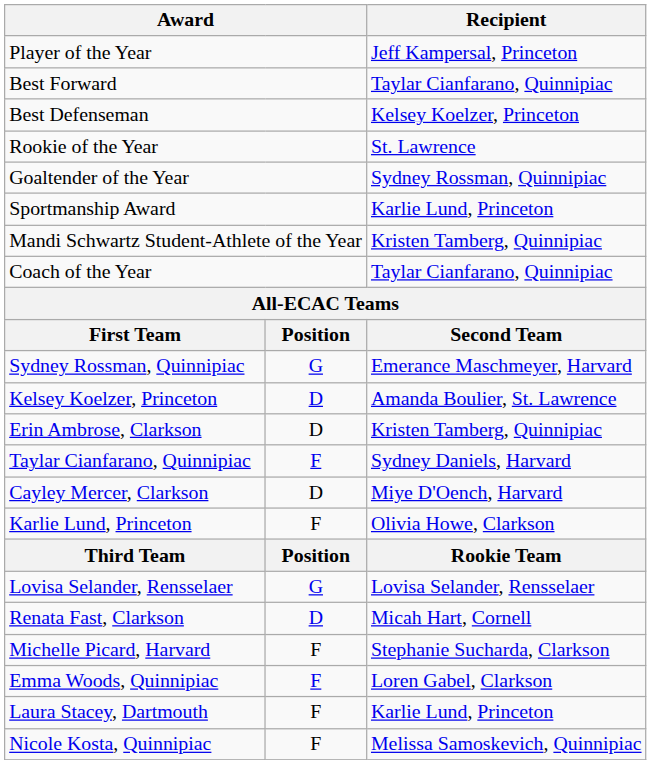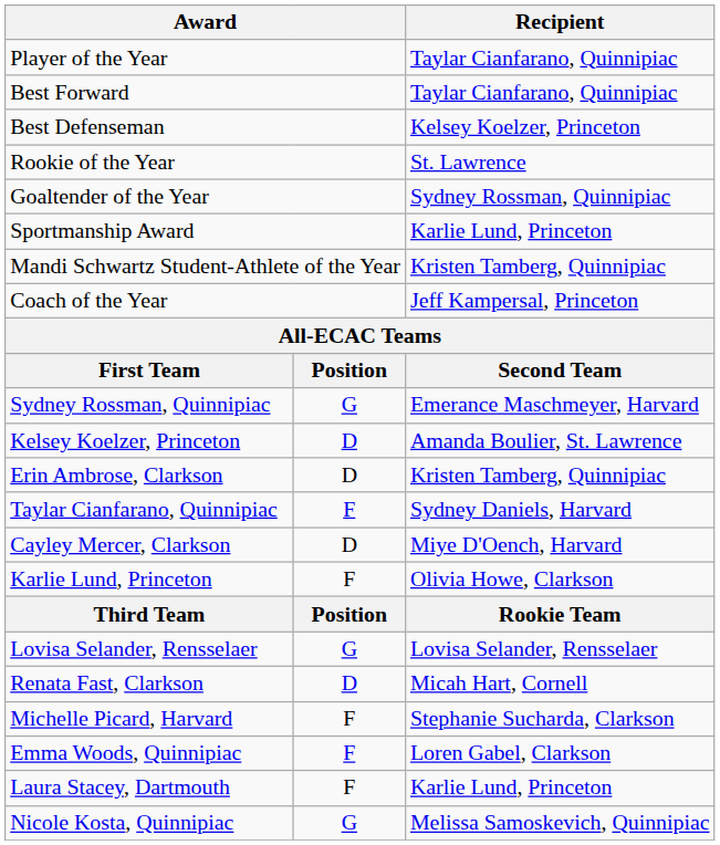 <table class="wikitable">
 <tr>
 <th colspan=2>Award</th>
 <th>Recipient</th>
 </tr>
 <tr>
 <td colspan=2>Player of the Year</td>
-<td><a href='#'>Jeff Kampersal</a>, <a href='#'>Princeton</a></td>
+<td><a href='#'>Taylar Cianfarano</a>, <a href='#'>Quinnipiac</a></td>
 </tr>
 <tr>
 <td colspan=2>Best Forward</td>
 <td><a href='#'>Taylar Cianfarano</a>, <a href='#'>Quinnipiac</a></td>
 </tr>
 <tr>
 <td colspan=2>Best Defenseman</td>
 <td><a href='#'>Kelsey Koelzer</a>, <a href='#'>Princeton</a></td>
 </tr>
 <tr>
 <td colspan=2>Rookie of the Year</td>
 <td><a href='#'>St. Lawrence</a></td>
 </tr>
 <tr>
 <td colspan=2>Goaltender of the Year</td>
 <td><a href='#'>Sydney Rossman</a>, <a href='#'>Quinnipiac</a></td>
 </tr>
 <tr>
 <td colspan=2>Sportmanship Award</td>
 <td><a href='#'>Karlie Lund</a>, <a href='#'>Princeton</a></td>
 </tr>
 <tr>
 <td colspan=2>Mandi Schwartz Student-Athlete of the Year</td>
 <td><a href='#'>Kristen Tamberg</a>, <a href='#'>Quinnipiac</a></td>
 </tr>
 <tr>
 <td colspan=2>Coach of the Year</td>
-<td><a href='#'>Taylar Cianfarano</a>, <a href='#'>Quinnipiac</a></td>
+<td><a href='#'>Jeff Kampersal</a>, <a href='#'>Princeton</a></td>
 </tr>
 <tr>
 <th colspan=3>All-ECAC Teams</th>
 </tr>
 <tr>
 <th>First Team</th>
 <th>  Position  </th>
 <th>Second Team</th>
 </tr>
 <tr>
 <td><a href='#'>Sydney Rossman</a>, <a href='#'>Quinnipiac</a></td>
 <td align=center><a href='#'>G</a></td>
 <td><a href='#'>Emerance Maschmeyer</a>, <a href='#'>Harvard</a></td>
 </tr>
 <tr>
 <td><a href='#'>Kelsey Koelzer</a>, <a href='#'>Princeton</a></td>
 <td align=center><a href='#'>D</a></td>
 <td><a href='#'>Amanda Boulier</a>, <a href='#'>St. Lawrence</a></td>
 </tr>
 <tr>
 <td><a href='#'>Erin Ambrose</a>, <a href='#'>Clarkson</a></td>
 <td align=center>D</td>
 <td><a href='#'>Kristen Tamberg</a>, <a href='#'>Quinnipiac</a></td>
 </tr>
 <tr>
 <td><a href='#'>Taylar Cianfarano</a>, <a href='#'>Quinnipiac</a></td>
 <td align=center><a href='#'>F</a></td>
 <td><a href='#'>Sydney Daniels</a>, <a href='#'>Harvard</a></td>
 </tr>
 <tr>
 <td><a href='#'>Cayley Mercer</a>, <a href='#'>Clarkson</a></td>
 <td align=center>D</td>
 <td><a href='#'>Miye D'Oench</a>, <a href='#'>Harvard</a></td>
 </tr>
 <tr>
 <td><a href='#'>Karlie Lund</a>, <a href='#'>Princeton</a></td>
 <td align=center>F</td>
 <td><a href='#'>Olivia Howe</a>, <a href='#'>Clarkson</a></td>
 </tr>
 <tr>
 <th>Third Team</th>
 <th>  Position  </th>
 <th>Rookie Team</th>
 </tr>
 <tr>
 <td><a href='#'>Lovisa Selander</a>, <a href='#'>Rensselaer</a></td>
 <td align=center><a href='#'>G</a></td>
 <td><a href='#'>Lovisa Selander</a>, <a href='#'>Rensselaer</a></td>
 </tr>
 <tr>
 <td><a href='#'>Renata Fast</a>, <a href='#'>Clarkson</a></td>
 <td align=center><a href='#'>D</a></td>
 <td><a href='#'>Micah Hart</a>, <a href='#'>Cornell</a></td>
 </tr>
 <tr>
 <td><a href='#'>Michelle Picard</a>, <a href='#'>Harvard</a></td>
 <td align=center>F</td>
 <td><a href='#'>Stephanie Sucharda</a>, <a href='#'>Clarkson</a></td>
 </tr>
 <tr>
 <td><a href='#'>Emma Woods</a>, <a href='#'>Quinnipiac</a></td>
 <td align=center><a href='#'>F</a></td>
 <td><a href='#'>Loren Gabel</a>, <a href='#'>Clarkson</a></td>
 </tr>
 <tr>
 <td><a href='#'>Laura Stacey</a>, <a href='#'>Dartmouth</a></td>
 <td align=center>F</td>
 <td><a href='#'>Karlie Lund</a>, <a href='#'>Princeton</a></td>
 </tr>
 <tr>
 <td><a href='#'>Nicole Kosta</a>, <a href='#'>Quinnipiac</a></td>
-<td align=center>F</td>
+<td align=center><a href='#'>G</a></td>
 <td><a href='#'>Melissa Samoskevich</a>, <a href='#'>Quinnipiac</a></td>
 </tr>
 </table>
